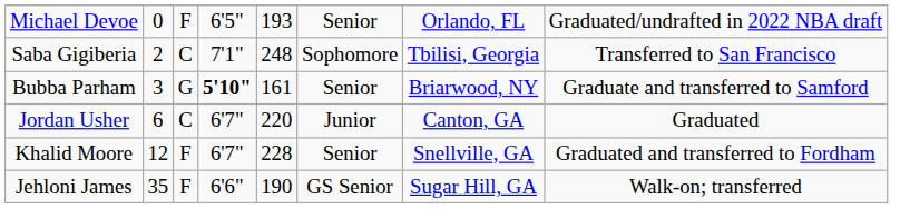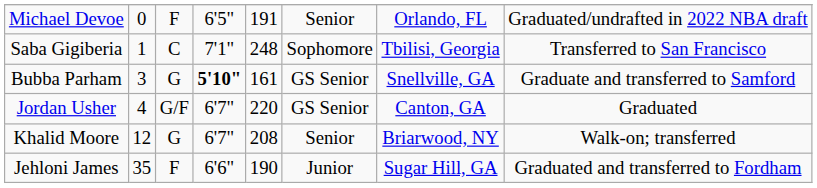 <table class="wikitable sortable" border="1" style="text-align:center;">
 <tr align=center>
 </tr>
 <tr>
 <td><a href='#'>Michael Devoe</a></td>
 <td>0</td>
 <td>F</td>
 <td>6'5"</td>
-<td>193</td>
+<td>191</td>
 <td>Senior</td>
 <td><a href='#'>Orlando, FL</a></td>
 <td>Graduated/undrafted in <a href='#'>2022 NBA draft</a></td>
 </tr>
 <tr>
 <td>Saba Gigiberia</td>
-<td>2</td>
+<td>1</td>
 <td>C</td>
 <td>7'1"</td>
 <td>248</td>
 <td>Sophomore</td>
 <td><a href='#'>Tbilisi, Georgia</a></td>
 <td>Transferred to <a href='#'>San Francisco</a></td>
 </tr>
 <tr>
 <td>Bubba Parham</td>
 <td>3</td>
 <td>G</td>
 <td><strong>5'10"</strong></td>
 <td>161</td>
-<td>Senior</td>
-<td><a href='#'>Briarwood, NY</a></td>
+<td>GS Senior</td>
+<td><a href='#'>Snellville, GA</a></td>
 <td>Graduate and transferred to <a href='#'>Samford</a></td>
 </tr>
 <tr>
 <td><a href='#'>Jordan Usher</a></td>
-<td>6</td>
-<td>C</td>
+<td>4</td>
+<td>G/F</td>
 <td>6'7"</td>
 <td>220</td>
-<td>Junior</td>
+<td>GS Senior</td>
 <td><a href='#'>Canton, GA</a></td>
 <td>Graduated</td>
 </tr>
 <tr>
 <td>Khalid Moore</td>
 <td>12</td>
-<td>F</td>
+<td>G</td>
 <td>6'7"</td>
-<td>228</td>
+<td>208</td>
 <td>Senior</td>
-<td><a href='#'>Snellville, GA</a></td>
-<td>Graduated and transferred to <a href='#'>Fordham</a></td>
+<td><a href='#'>Briarwood, NY</a></td>
+<td>Walk-on; transferred</td>
 </tr>
 <tr>
 <td>Jehloni James</td>
 <td>35</td>
 <td>F</td>
 <td>6'6"</td>
 <td>190</td>
-<td>GS Senior</td>
+<td>Junior</td>
 <td><a href='#'>Sugar Hill, GA</a></td>
-<td>Walk-on; transferred</td>
+<td>Graduated and transferred to <a href='#'>Fordham</a></td>
 </tr>
 </table>
